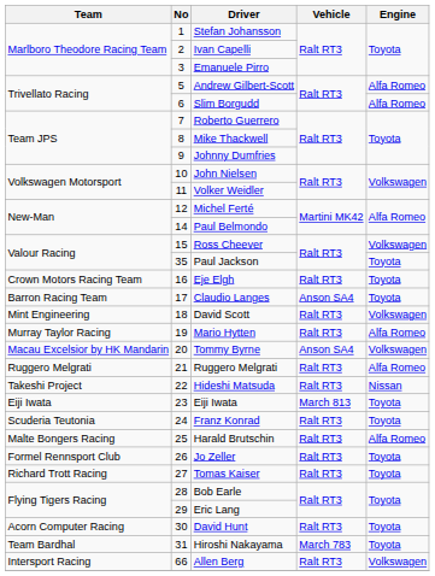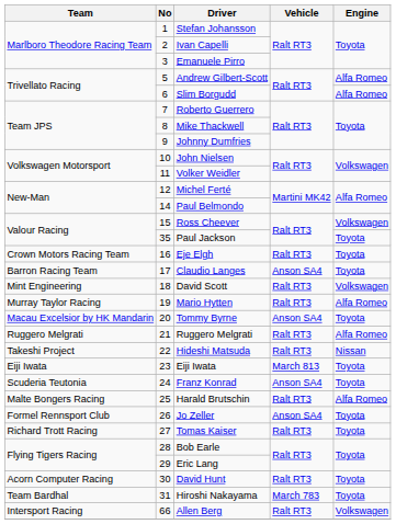 <table class="wikitable" style="font-size: 87%;">
 <tr>
 <th>Team</th>
 <th>No</th>
 <th>Driver</th>
 <th>Vehicle</th>
 <th>Engine</th>
 </tr>
 <tr>
 <td rowspan=3> <a href='#'>Marlboro Theodore Racing Team</a></td>
 <td align=center>1</td>
 <td> <a href='#'>Stefan Johansson</a></td>
 <td rowspan=3><a href='#'>Ralt RT3</a></td>
 <td rowspan=3><a href='#'>Toyota</a></td>
 </tr>
 <tr>
 <td align=center>2</td>
 <td> <a href='#'>Ivan Capelli</a></td>
 </tr>
 <tr>
 <td align=center>3</td>
 <td> <a href='#'>Emanuele Pirro</a></td>
 </tr>
 <tr>
 <td rowspan=2> Trivellato Racing</td>
 <td align=center>5</td>
 <td> <a href='#'>Andrew Gilbert-Scott</a></td>
 <td rowspan=2><a href='#'>Ralt RT3</a></td>
 <td><a href='#'>Alfa Romeo</a></td>
 </tr>
 <tr>
 <td align=center>6</td>
 <td> <a href='#'>Slim Borgudd</a></td>
 <td><a href='#'>Alfa Romeo</a></td>
 </tr>
 <tr>
 <td rowspan=3> Team JPS</td>
 <td align=center>7</td>
 <td> <a href='#'>Roberto Guerrero</a></td>
 <td rowspan=3><a href='#'>Ralt RT3</a></td>
 <td rowspan=3><a href='#'>Toyota</a></td>
 </tr>
 <tr>
 <td align=center>8</td>
 <td> <a href='#'>Mike Thackwell</a></td>
 </tr>
 <tr>
 <td align=center>9</td>
 <td> <a href='#'>Johnny Dumfries</a></td>
 </tr>
 <tr>
 <td rowspan=2> Volkswagen Motorsport</td>
 <td align=center>10</td>
 <td> <a href='#'>John Nielsen</a></td>
 <td rowspan=2><a href='#'>Ralt RT3</a></td>
 <td rowspan=2><a href='#'>Volkswagen</a></td>
 </tr>
 <tr>
 <td align=center>11</td>
 <td> <a href='#'>Volker Weidler</a></td>
 </tr>
 <tr>
 <td rowspan=2> New-Man</td>
 <td align=center>12</td>
 <td> <a href='#'>Michel Ferté</a></td>
 <td rowspan=2><a href='#'>Martini MK42</a></td>
 <td rowspan=2><a href='#'>Alfa Romeo</a></td>
 </tr>
 <tr>
 <td align=center>14</td>
 <td> <a href='#'>Paul Belmondo</a></td>
 </tr>
 <tr>
 <td rowspan=2> Valour Racing</td>
 <td align=center>15</td>
 <td> <a href='#'>Ross Cheever</a></td>
 <td rowspan=2><a href='#'>Ralt RT3</a></td>
 <td><a href='#'>Volkswagen</a></td>
 </tr>
 <tr>
 <td align=center>35</td>
 <td> Paul Jackson</td>
 <td><a href='#'>Toyota</a></td>
 </tr>
 <tr>
 <td> Crown Motors Racing Team</td>
 <td align=center>16</td>
 <td> <a href='#'>Eje Elgh</a></td>
 <td><a href='#'>Ralt RT3</a></td>
 <td><a href='#'>Toyota</a></td>
 </tr>
 <tr>
 <td> Barron Racing Team</td>
 <td align=center>17</td>
 <td> <a href='#'>Claudio Langes</a></td>
 <td><a href='#'>Anson SA4</a></td>
 <td><a href='#'>Toyota</a></td>
 </tr>
 <tr>
 <td> Mint Engineering</td>
 <td align=center>18</td>
 <td> David Scott</td>
 <td><a href='#'>Ralt RT3</a></td>
 <td><a href='#'>Volkswagen</a></td>
 </tr>
 <tr>
 <td> Murray Taylor Racing</td>
 <td align=center>19</td>
 <td> <a href='#'>Mario Hytten</a></td>
 <td><a href='#'>Ralt RT3</a></td>
 <td><a href='#'>Alfa Romeo</a></td>
 </tr>
 <tr>
 <td> <a href='#'>Macau Excelsior by HK Mandarin</a></td>
 <td align=center>20</td>
 <td> <a href='#'>Tommy Byrne</a></td>
 <td><a href='#'>Anson SA4</a></td>
-<td><a href='#'>Volkswagen</a></td>
+<td><a href='#'>Toyota</a></td>
 </tr>
 <tr>
 <td> Ruggero Melgrati</td>
 <td align=center>21</td>
 <td> Ruggero Melgrati</td>
 <td><a href='#'>Ralt RT3</a></td>
 <td><a href='#'>Alfa Romeo</a></td>
 </tr>
 <tr>
 <td> Takeshi Project</td>
 <td align=center>22</td>
 <td> <a href='#'>Hideshi Matsuda</a></td>
 <td><a href='#'>Ralt RT3</a></td>
 <td><a href='#'>Nissan</a></td>
 </tr>
 <tr>
 <td> Eiji Iwata</td>
 <td align=center>23</td>
 <td> Eiji Iwata</td>
 <td><a href='#'>March 813</a></td>
 <td><a href='#'>Toyota</a></td>
 </tr>
 <tr>
 <td> Scuderia Teutonia</td>
 <td align=center>24</td>
 <td> <a href='#'>Franz Konrad</a></td>
-<td><a href='#'>Ralt RT3</a></td>
+<td><a href='#'>Anson SA4</a></td>
 <td><a href='#'>Toyota</a></td>
 </tr>
 <tr>
 <td> Malte Bongers Racing</td>
 <td align=center>25</td>
 <td> Harald Brutschin</td>
 <td><a href='#'>Ralt RT3</a></td>
 <td><a href='#'>Alfa Romeo</a></td>
 </tr>
 <tr>
 <td> Formel Rennsport Club</td>
 <td align=center>26</td>
 <td> <a href='#'>Jo Zeller</a></td>
-<td><a href='#'>Ralt RT3</a></td>
+<td><a href='#'>Anson SA4</a></td>
 <td><a href='#'>Toyota</a></td>
 </tr>
 <tr>
 <td> Richard Trott Racing</td>
 <td align=center>27</td>
 <td> <a href='#'>Tomas Kaiser</a></td>
 <td><a href='#'>Ralt RT3</a></td>
 <td><a href='#'>Toyota</a></td>
 </tr>
 <tr>
 <td rowspan=2> Flying Tigers Racing</td>
 <td align=center>28</td>
 <td> Bob Earle</td>
 <td rowspan=2><a href='#'>Ralt RT3</a></td>
 <td rowspan=2><a href='#'>Toyota</a></td>
 </tr>
 <tr>
 <td align=center>29</td>
 <td> Eric Lang</td>
 </tr>
 <tr>
 <td> Acorn Computer Racing</td>
 <td align=center>30</td>
 <td> <a href='#'>David Hunt</a></td>
 <td><a href='#'>Ralt RT3</a></td>
 <td><a href='#'>Toyota</a></td>
 </tr>
 <tr>
 <td> Team Bardhal</td>
 <td align=center>31</td>
 <td> Hiroshi Nakayama</td>
 <td><a href='#'>March 783</a></td>
 <td><a href='#'>Toyota</a></td>
 </tr>
 <tr>
 <td> Intersport Racing</td>
 <td align=center>66</td>
 <td> <a href='#'>Allen Berg</a></td>
 <td><a href='#'>Ralt RT3</a></td>
 <td><a href='#'>Volkswagen</a></td>
 </tr>
 <tr>
 </tr>
 </table>
